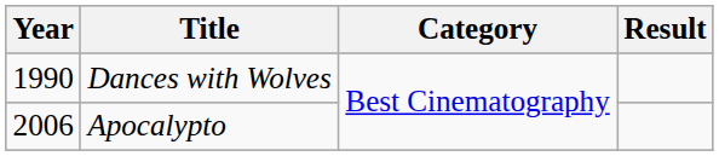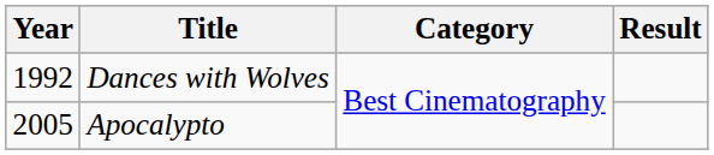 <table class="wikitable">
 <tr>
 <th>Year</th>
 <th>Title</th>
 <th>Category</th>
 <th>Result</th>
 </tr>
 <tr>
-<td>1990</td>
+<td>1992</td>
 <td><em>Dances with Wolves</em></td>
 <td rowspan=2><a href='#'>Best Cinematography</a></td>
 <td></td>
 </tr>
 <tr>
-<td>2006</td>
+<td>2005</td>
 <td><em>Apocalypto</em></td>
 <td></td>
 </tr>
 </table>
